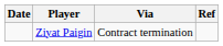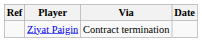 <table class="wikitable">
 <tr style="background:#ddd; text-align:center;">
-<th>Date</th>
+<th>Ref</th>
 <th>Player</th>
 <th>Via</th>
-<th>Ref</th>
+<th>Date</th>
 </tr>
 <tr>
 <td></td>
 <td><a href='#'>Ziyat Paigin</a></td>
 <td>Contract termination</td>
 <td></td>
 </tr>
 </table>
